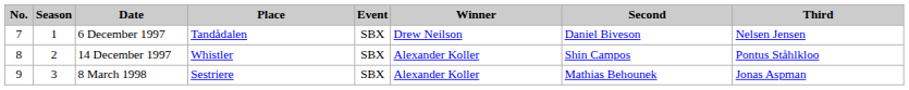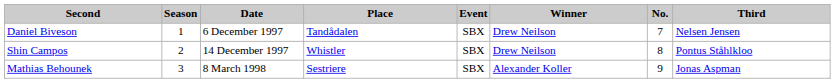 <table class="wikitable plainrowheaders" style="background:#fff; font-size:86%; border:grey solid 1px; border-collapse:collapse;">
 <tr style="background:#ccc; text-align:center;">
-<th scope="col" style="background:#ccc; width:25px;">No.</th>
+<th scope="col" style="background:#ccc; width:185px;">Second</th>
 <th scope="col" style="background:#ccc; width:30px;">Season</th>
 <th scope="col" style="background:#ccc; width:120px;">Date</th>
 <th scope="col" style="background:#ccc; width:180px;">Place</th>
 <th scope="col" style="background:#ccc; width:15px;">Event</th>
 <th scope="col" style="background:#ccc; width:185px;">Winner</th>
-<th scope="col" style="background:#ccc; width:185px;">Second</th>
+<th scope="col" style="background:#ccc; width:25px;">No.</th>
 <th scope="col" style="background:#ccc; width:185px;">Third</th>
 </tr>
 <tr>
-<td align=center>7</td>
+<td> <a href='#'>Daniel Biveson</a></td>
 <td align=center>1</td>
 <td>6 December 1997</td>
 <td> <a href='#'>Tandådalen</a></td>
 <td align=center>SBX</td>
 <td> <a href='#'>Drew Neilson</a></td>
-<td> <a href='#'>Daniel Biveson</a></td>
+<td align=center>7</td>
 <td> <a href='#'>Nelsen Jensen</a></td>
 </tr>
 <tr>
-<td align=center>8</td>
+<td> <a href='#'>Shin Campos</a></td>
 <td align=center>2</td>
 <td>14 December 1997</td>
 <td> <a href='#'>Whistler</a></td>
 <td align=center>SBX</td>
-<td> <a href='#'>Alexander Koller</a></td>
-<td> <a href='#'>Shin Campos</a></td>
+<td> <a href='#'>Drew Neilson</a></td>
+<td align=center>8</td>
 <td> <a href='#'>Pontus Ståhlkloo</a></td>
 </tr>
 <tr>
-<td align=center>9</td>
+<td> <a href='#'>Mathias Behounek</a></td>
 <td align=center>3</td>
 <td>8 March 1998</td>
 <td> <a href='#'>Sestriere</a></td>
 <td align=center>SBX</td>
 <td> <a href='#'>Alexander Koller</a></td>
-<td> <a href='#'>Mathias Behounek</a></td>
+<td align=center>9</td>
 <td> <a href='#'>Jonas Aspman</a></td>
 </tr>
 </table>
